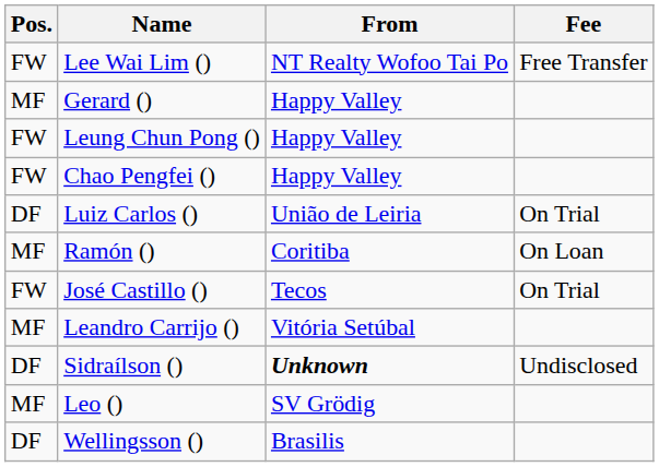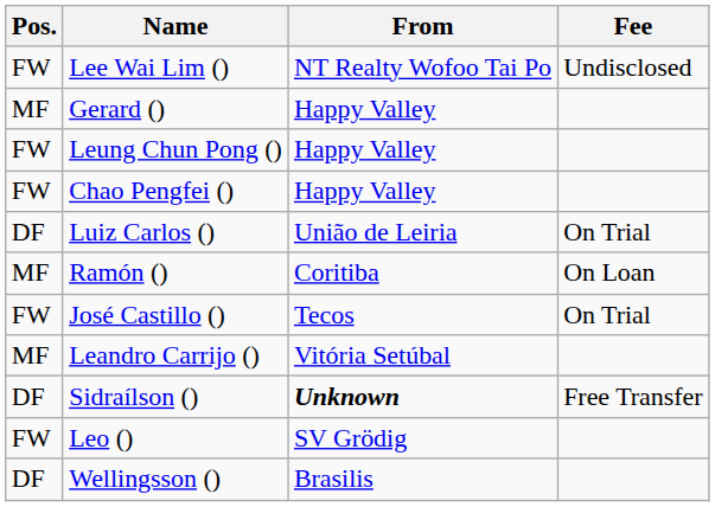 <table class="wikitable">
 <tr>
 <th>Pos.</th>
 <th>Name</th>
 <th>From</th>
 <th>Fee</th>
 </tr>
 <tr>
 <td>FW</td>
 <td> <a href='#'>Lee Wai Lim</a> ()</td>
 <td> <a href='#'>NT Realty Wofoo Tai Po</a></td>
-<td>Free Transfer</td>
+<td>Undisclosed</td>
 </tr>
 <tr>
 <td>MF</td>
 <td> <a href='#'>Gerard</a> ()</td>
 <td> <a href='#'>Happy Valley</a></td>
 <td></td>
 </tr>
 <tr>
 <td>FW</td>
 <td> <a href='#'>Leung Chun Pong</a> ()</td>
 <td> <a href='#'>Happy Valley</a></td>
 <td></td>
 </tr>
 <tr>
 <td>FW</td>
 <td> <a href='#'>Chao Pengfei</a> ()</td>
 <td> <a href='#'>Happy Valley</a></td>
 <td></td>
 </tr>
 <tr>
 <td>DF</td>
 <td> <a href='#'>Luiz Carlos</a> ()</td>
 <td> <a href='#'>União de Leiria</a></td>
 <td>On Trial</td>
 </tr>
 <tr>
 <td>MF</td>
 <td> <a href='#'>Ramón</a> ()</td>
 <td> <a href='#'>Coritiba</a></td>
 <td>On Loan</td>
 </tr>
 <tr>
 <td>FW</td>
 <td> <a href='#'>José Castillo</a> ()</td>
 <td> <a href='#'>Tecos</a></td>
 <td>On Trial</td>
 </tr>
 <tr>
 <td>MF</td>
 <td> <a href='#'>Leandro Carrijo</a> ()</td>
 <td> <a href='#'>Vitória Setúbal</a></td>
 <td></td>
 </tr>
 <tr>
 <td>DF</td>
 <td> <a href='#'>Sidraílson</a>  ()</td>
 <td><strong> <em>Unknown</em></strong></td>
-<td>Undisclosed</td>
+<td>Free Transfer</td>
 </tr>
 <tr>
-<td>MF</td>
+<td>FW</td>
 <td> <a href='#'>Leo</a> ()</td>
 <td> <a href='#'>SV Grödig</a></td>
 </tr>
 <tr>
 <td>DF</td>
 <td> <a href='#'>Wellingsson</a> ()</td>
 <td> <a href='#'>Brasilis</a></td>
 <td></td>
 </tr>
 </table>
